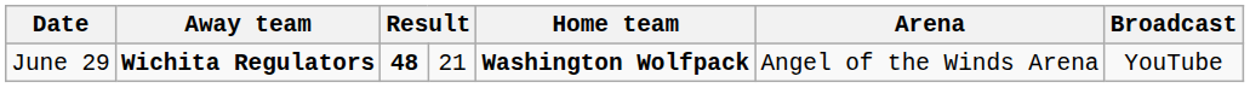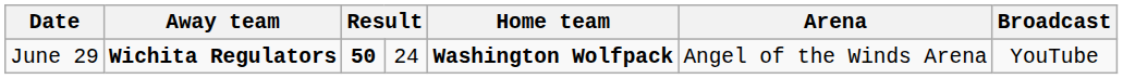 <table class="wikitable" style="text-align:center;">
 <tr>
 <th>Date</th>
 <th>Away team</th>
 <th colspan="2">Result</th>
 <th>Home team</th>
 <th>Arena</th>
 <th>Broadcast</th>
 </tr>
 <tr>
 <td>June 29</td>
 <td><strong>Wichita Regulators</strong></td>
-<td><strong>48</strong></td>
-<td>21</td>
+<td><strong>50</strong></td>
+<td>24</td>
 <td><strong>Washington Wolfpack</strong></td>
 <td>Angel of the Winds Arena</td>
 <td>YouTube</td>
 </tr>
 </table>
